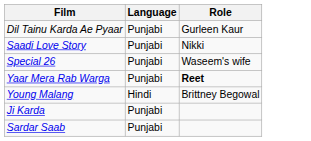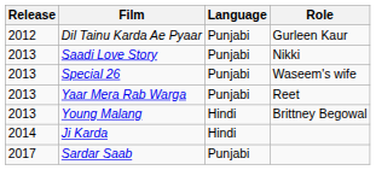 <table class=wikitable>
 <tr>
+<th>Release</th>
 <th>Film</th>
 <th>Language</th>
 <th>Role</th>
 </tr>
 <tr>
+<td>2012</td>
 <td><em>Dil Tainu Karda Ae Pyaar</em></td>
 <td>Punjabi</td>
 <td>Gurleen Kaur</td>
 </tr>
 <tr>
+<td>2013</td>
 <td><em><a href='#'>Saadi Love Story</a></em></td>
 <td>Punjabi</td>
 <td>Nikki</td>
 </tr>
 <tr>
+<td>2013</td>
 <td><em><a href='#'>Special 26</a></em></td>
 <td>Punjabi</td>
 <td>Waseem's wife</td>
 </tr>
 <tr>
+<td>2013</td>
 <td><a href='#'><em>Yaar Mera Rab Warga</em></a></td>
 <td>Punjabi</td>
-<td><strong>Reet</strong></td>
+<td>Reet</td>
 </tr>
 <tr>
+<td>2013</td>
 <td><em><a href='#'>Young Malang</a></em></td>
 <td>Hindi</td>
 <td>Brittney Begowal</td>
 </tr>
 <tr>
+<td>2014</td>
 <td><em><a href='#'>Ji Karda</a></em></td>
-<td>Punjabi</td>
+<td>Hindi</td>
 <td></td>
 </tr>
 <tr>
+<td>2017</td>
 <td><em><a href='#'>Sardar Saab</a></em></td>
 <td>Punjabi</td>
 <td></td>
 </tr>
 </table>
